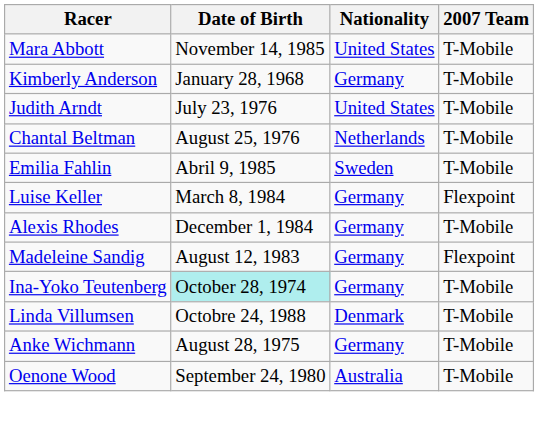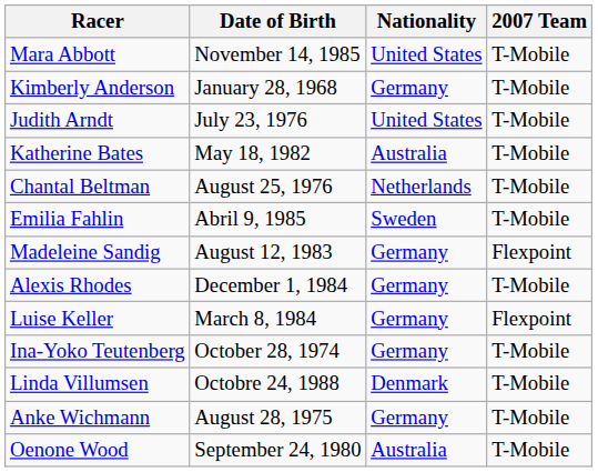 <table class="wikitable">
 <tr>
 <th>Racer</th>
 <th>Date of Birth</th>
 <th>Nationality</th>
 <th>2007 Team</th>
 </tr>
 <tr>
 <td><a href='#'>Mara Abbott</a></td>
 <td>November 14, 1985</td>
 <td><a href='#'>United States</a></td>
 <td>T-Mobile</td>
 </tr>
 <tr>
 <td><a href='#'>Kimberly Anderson</a></td>
 <td>January 28, 1968</td>
 <td><a href='#'>Germany</a></td>
 <td>T-Mobile</td>
 </tr>
 <tr>
 <td><a href='#'>Judith Arndt</a></td>
 <td>July 23, 1976</td>
 <td><a href='#'>United States</a></td>
 <td>T-Mobile</td>
 </tr>
 <tr>
+<td><a href='#'>Katherine Bates</a></td>
+<td>May 18, 1982</td>
+<td><a href='#'>Australia</a></td>
+<td>T-Mobile</td>
+</tr>
+<tr>
 <td><a href='#'>Chantal Beltman</a></td>
 <td>August 25, 1976</td>
 <td><a href='#'>Netherlands</a></td>
 <td>T-Mobile</td>
 </tr>
 <tr>
 <td><a href='#'>Emilia Fahlin</a></td>
 <td>Abril 9, 1985</td>
 <td><a href='#'>Sweden</a></td>
 <td>T-Mobile</td>
 </tr>
 <tr>
-<td><a href='#'>Luise Keller</a></td>
-<td>March 8, 1984</td>
+<td><a href='#'>Madeleine Sandig</a></td>
+<td>August 12, 1983</td>
 <td><a href='#'>Germany</a></td>
 <td>Flexpoint</td>
 </tr>
 <tr>
 <td><a href='#'>Alexis Rhodes</a></td>
 <td>December 1, 1984</td>
 <td><a href='#'>Germany</a></td>
 <td>T-Mobile</td>
 </tr>
 <tr>
-<td><a href='#'>Madeleine Sandig</a></td>
-<td>August 12, 1983</td>
+<td><a href='#'>Luise Keller</a></td>
+<td>March 8, 1984</td>
 <td><a href='#'>Germany</a></td>
 <td>Flexpoint</td>
 </tr>
 <tr>
 <td><a href='#'>Ina-Yoko Teutenberg</a></td>
-<td style="background: paleturquoise;">October 28, 1974</td>
+<td>October 28, 1974</td>
 <td><a href='#'>Germany</a></td>
 <td>T-Mobile</td>
 </tr>
 <tr>
 <td><a href='#'>Linda Villumsen</a></td>
 <td>Octobre 24, 1988</td>
 <td><a href='#'>Denmark</a></td>
 <td>T-Mobile</td>
 </tr>
 <tr>
 <td><a href='#'>Anke Wichmann</a></td>
 <td>August 28, 1975</td>
 <td><a href='#'>Germany</a></td>
 <td>T-Mobile</td>
 </tr>
 <tr>
 <td><a href='#'>Oenone Wood</a></td>
 <td>September 24, 1980</td>
 <td><a href='#'>Australia</a></td>
 <td>T-Mobile</td>
 </tr>
 </table>
